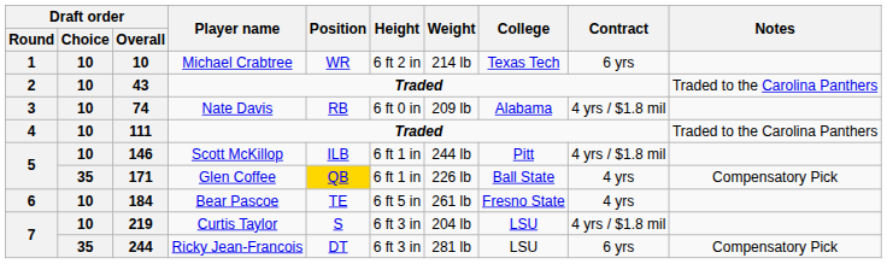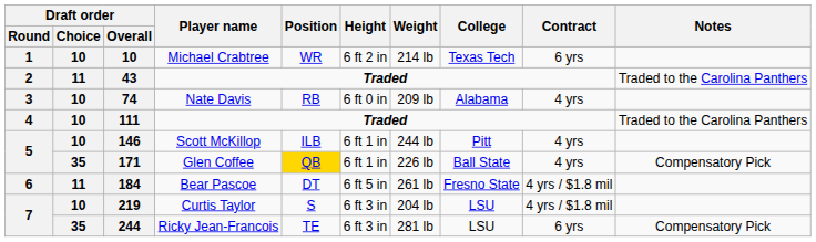 <table class="wikitable" style="font-size: 95%;">
 <tr>
 <th colspan="3">Draft order</th>
 <th rowspan="2">Player name</th>
 <th rowspan="2">Position</th>
 <th rowspan="2">Height</th>
 <th rowspan="2">Weight</th>
 <th rowspan="2">College</th>
 <th rowspan="2">Contract</th>
 <th rowspan="2">Notes</th>
 </tr>
 <tr>
 <th>Round</th>
 <th>Choice</th>
 <th>Overall</th>
 </tr>
 <tr align="center">
 <th>1</th>
 <th>10</th>
 <th>10</th>
 <td><a href='#'>Michael Crabtree</a></td>
 <td><a href='#'>WR</a></td>
 <td>6 ft 2 in</td>
 <td>214 lb</td>
 <td><a href='#'>Texas Tech</a></td>
 <td>6 yrs</td>
 <td></td>
 </tr>
 <tr align="center">
 <th>2</th>
-<th>10</th>
+<th>11</th>
 <th>43</th>
 <td colspan="6"><strong><em>Traded</em></strong></td>
 <td>Traded to the <a href='#'>Carolina Panthers</a></td>
 </tr>
 <tr align="center">
 <th>3</th>
 <th>10</th>
 <th>74</th>
 <td><a href='#'>Nate Davis</a></td>
 <td><a href='#'>RB</a></td>
 <td>6 ft 0 in</td>
 <td>209 lb</td>
 <td><a href='#'>Alabama</a></td>
-<td>4 yrs / $1.8 mil</td>
+<td>4 yrs</td>
 <td></td>
 </tr>
 <tr align="center">
 <th>4</th>
 <th>10</th>
 <th>111</th>
 <td colspan="6"><strong><em>Traded</em></strong></td>
 <td>Traded to the Carolina Panthers</td>
 </tr>
 <tr align="center">
 <th rowspan="2">5</th>
 <th>10</th>
 <th>146</th>
 <td><a href='#'>Scott McKillop</a></td>
 <td><a href='#'>ILB</a></td>
 <td>6 ft 1 in</td>
 <td>244 lb</td>
 <td><a href='#'>Pitt</a></td>
-<td>4 yrs / $1.8 mil</td>
+<td>4 yrs</td>
 <td></td>
 </tr>
 <tr align="center">
 <th>35</th>
 <th>171</th>
 <td><a href='#'>Glen Coffee</a></td>
 <td style="background: gold;"><a href='#'>QB</a></td>
 <td>6 ft 1 in</td>
 <td>226 lb</td>
 <td><a href='#'>Ball State</a></td>
 <td>4 yrs</td>
 <td>Compensatory Pick</td>
 </tr>
 <tr align="center">
 <th>6</th>
-<th>10</th>
+<th>11</th>
 <th>184</th>
 <td><a href='#'>Bear Pascoe</a></td>
-<td><a href='#'>TE</a></td>
+<td><a href='#'>DT</a></td>
 <td>6 ft 5 in</td>
 <td>261 lb</td>
 <td><a href='#'>Fresno State</a></td>
-<td>4 yrs</td>
+<td>4 yrs / $1.8 mil</td>
 <td></td>
 </tr>
 <tr align="center">
 <th rowspan="2">7</th>
 <th>10</th>
 <th>219</th>
 <td><a href='#'>Curtis Taylor</a></td>
 <td><a href='#'>S</a></td>
 <td>6 ft 3 in</td>
 <td>204 lb</td>
 <td><a href='#'>LSU</a></td>
 <td>4 yrs / $1.8 mil</td>
 <td></td>
 </tr>
 <tr align="center">
 <th>35</th>
 <th>244</th>
 <td><a href='#'>Ricky Jean-Francois</a></td>
-<td><a href='#'>DT</a></td>
+<td><a href='#'>TE</a></td>
 <td>6 ft 3 in</td>
 <td>281 lb</td>
 <td>LSU</td>
 <td>6 yrs</td>
 <td>Compensatory Pick</td>
 </tr>
 </table>
